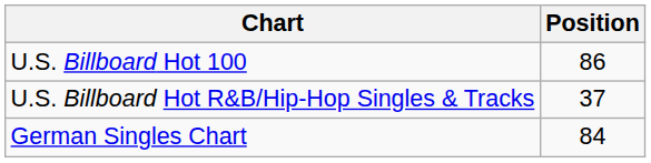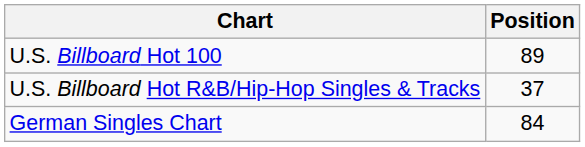 <table class="wikitable">
 <tr>
 <th>Chart</th>
 <th>Position</th>
 </tr>
 <tr>
 <td>U.S. <a href='#'><em>Billboard</em> Hot 100</a></td>
-<td align="center">86</td>
+<td align="center">89</td>
 </tr>
 <tr>
 <td>U.S. <em>Billboard</em> <a href='#'>Hot R&B/Hip-Hop Singles & Tracks</a></td>
 <td align="center">37</td>
 </tr>
 <tr>
 <td align="left"><a href='#'>German Singles Chart</a></td>
 <td align="center">84</td>
 </tr>
 </table>
